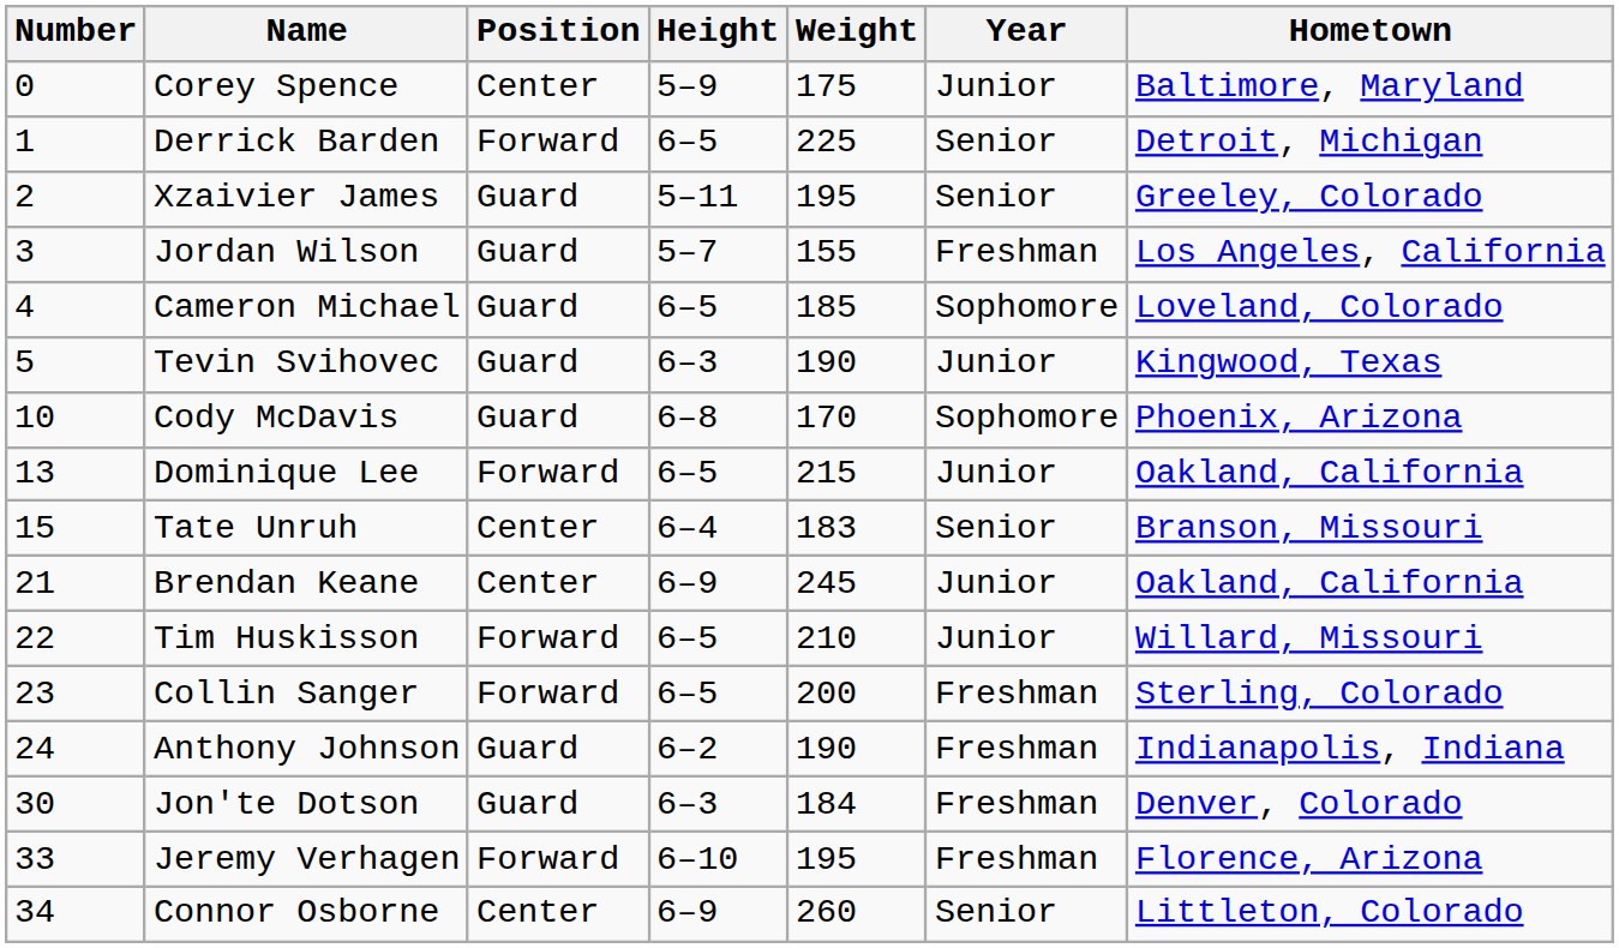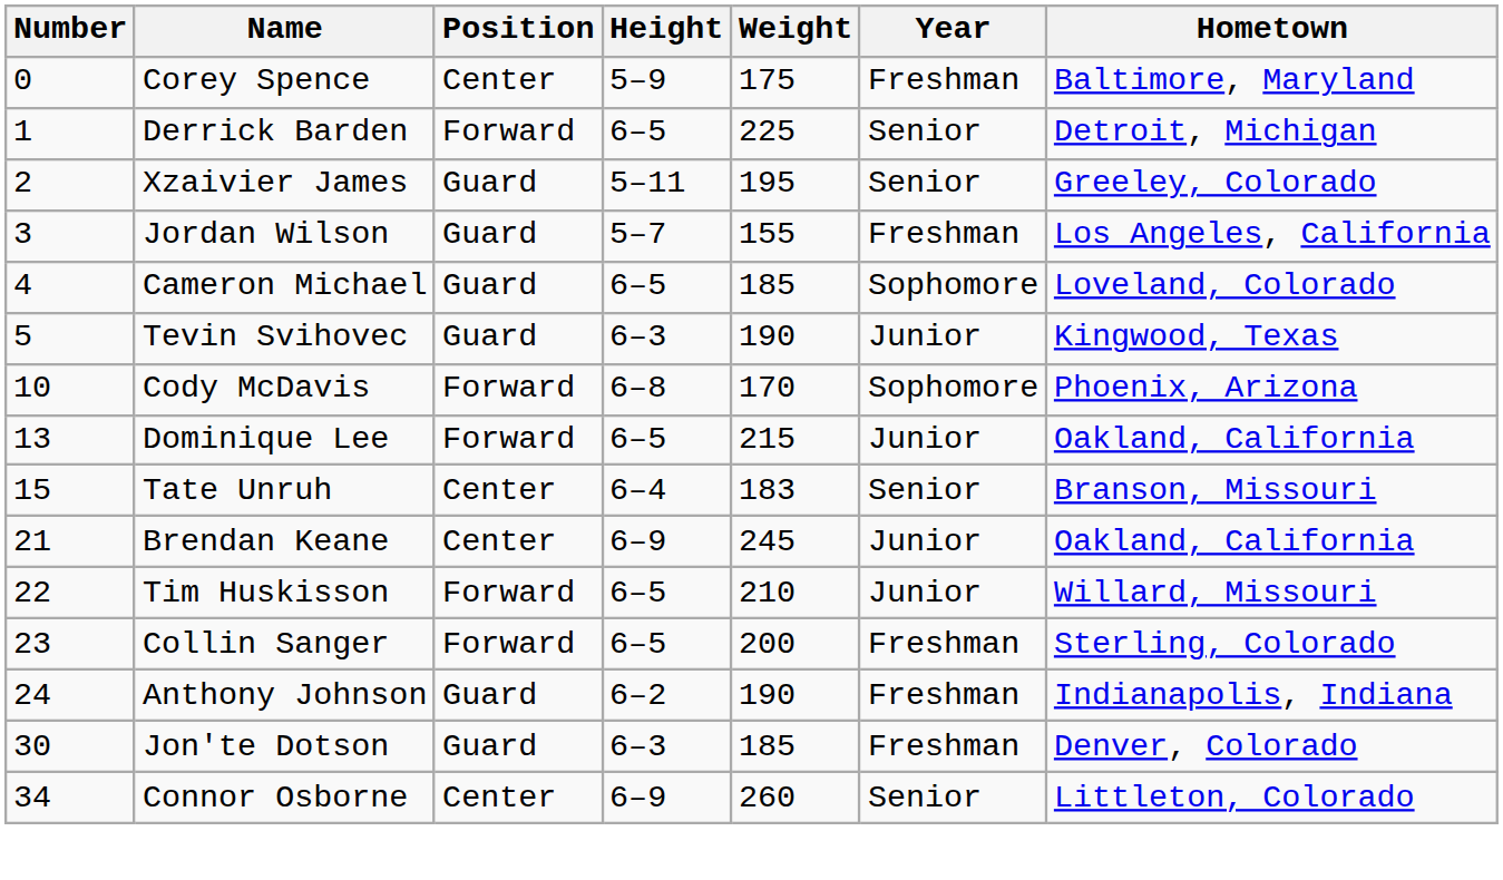 <table class="wikitable sortable" style="font-size: 95%;">
 <tr>
 <th>Number</th>
 <th>Name</th>
 <th>Position</th>
 <th>Height</th>
 <th>Weight</th>
 <th>Year</th>
 <th>Hometown</th>
 </tr>
 <tr>
 <td>0</td>
 <td>Corey Spence</td>
 <td>Center</td>
 <td>5–9</td>
 <td>175</td>
-<td>Junior</td>
+<td>Freshman</td>
 <td><a href='#'>Baltimore</a>, <a href='#'>Maryland</a></td>
 </tr>
 <tr>
 <td>1</td>
 <td>Derrick Barden</td>
 <td>Forward</td>
 <td>6–5</td>
 <td>225</td>
 <td>Senior</td>
 <td><a href='#'>Detroit</a>, <a href='#'>Michigan</a></td>
 </tr>
 <tr>
 <td>2</td>
 <td>Xzaivier James</td>
 <td>Guard</td>
 <td>5–11</td>
 <td>195</td>
 <td>Senior</td>
 <td><a href='#'>Greeley, Colorado</a></td>
 </tr>
 <tr>
 <td>3</td>
 <td>Jordan Wilson</td>
 <td>Guard</td>
 <td>5–7</td>
 <td>155</td>
 <td>Freshman</td>
 <td><a href='#'>Los Angeles</a>, <a href='#'>California</a></td>
 </tr>
 <tr>
 <td>4</td>
 <td>Cameron Michael</td>
 <td>Guard</td>
 <td>6–5</td>
 <td>185</td>
 <td>Sophomore</td>
 <td><a href='#'>Loveland, Colorado</a></td>
 </tr>
 <tr>
 <td>5</td>
 <td>Tevin Svihovec</td>
 <td>Guard</td>
 <td>6–3</td>
 <td>190</td>
 <td>Junior</td>
 <td><a href='#'>Kingwood, Texas</a></td>
 </tr>
 <tr>
 <td>10</td>
 <td>Cody McDavis</td>
-<td>Guard</td>
+<td>Forward</td>
 <td>6–8</td>
 <td>170</td>
 <td>Sophomore</td>
 <td><a href='#'>Phoenix, Arizona</a></td>
 </tr>
 <tr>
 <td>13</td>
 <td>Dominique Lee</td>
 <td>Forward</td>
 <td>6–5</td>
 <td>215</td>
 <td>Junior</td>
 <td><a href='#'>Oakland, California</a></td>
 </tr>
 <tr>
 <td>15</td>
 <td>Tate Unruh</td>
 <td>Center</td>
 <td>6–4</td>
 <td>183</td>
 <td>Senior</td>
 <td><a href='#'>Branson, Missouri</a></td>
 </tr>
 <tr>
 <td>21</td>
 <td>Brendan Keane</td>
 <td>Center</td>
 <td>6–9</td>
 <td>245</td>
 <td>Junior</td>
 <td><a href='#'>Oakland, California</a></td>
 </tr>
 <tr>
 <td>22</td>
 <td>Tim Huskisson</td>
 <td>Forward</td>
 <td>6–5</td>
 <td>210</td>
 <td>Junior</td>
 <td><a href='#'>Willard, Missouri</a></td>
 </tr>
 <tr>
 <td>23</td>
 <td>Collin Sanger</td>
 <td>Forward</td>
 <td>6–5</td>
 <td>200</td>
 <td>Freshman</td>
 <td><a href='#'>Sterling, Colorado</a></td>
 </tr>
 <tr>
 <td>24</td>
 <td>Anthony Johnson</td>
 <td>Guard</td>
 <td>6–2</td>
 <td>190</td>
 <td>Freshman</td>
 <td><a href='#'>Indianapolis</a>, <a href='#'>Indiana</a></td>
 </tr>
 <tr>
 <td>30</td>
 <td>Jon'te Dotson</td>
 <td>Guard</td>
 <td>6–3</td>
-<td>184</td>
+<td>185</td>
 <td>Freshman</td>
 <td><a href='#'>Denver</a>, <a href='#'>Colorado</a></td>
-</tr>
-<tr>
-<td>33</td>
-<td>Jeremy Verhagen</td>
-<td>Forward</td>
-<td>6–10</td>
-<td>195</td>
-<td>Freshman</td>
-<td><a href='#'>Florence, Arizona</a></td>
 </tr>
 <tr>
 <td>34</td>
 <td>Connor Osborne</td>
 <td>Center</td>
 <td>6–9</td>
 <td>260</td>
 <td>Senior</td>
 <td><a href='#'>Littleton, Colorado</a></td>
 </tr>
 </table>
